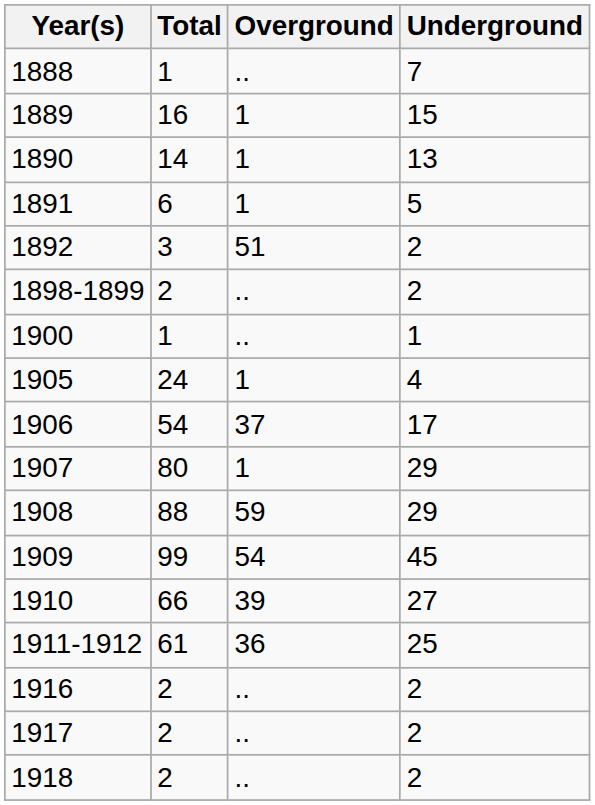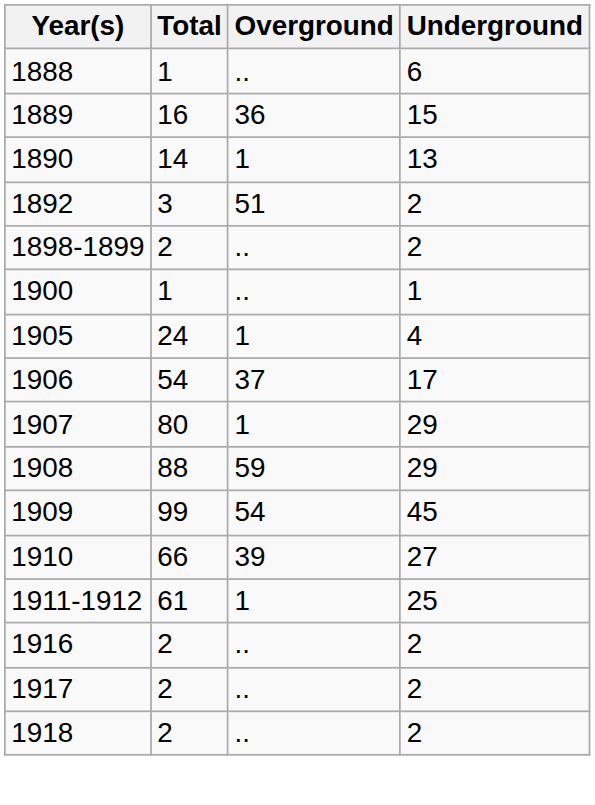 <table class="wikitable sortable mw-collapsible mw-collapsed">
 <tr>
 <th>Year(s)</th>
 <th>Total</th>
 <th>Overground</th>
 <th>Underground</th>
 </tr>
 <tr>
 <td>1888</td>
 <td>1</td>
 <td>..</td>
-<td>7</td>
+<td>6</td>
 </tr>
 <tr>
 <td>1889</td>
 <td>16</td>
-<td>1</td>
+<td>36</td>
 <td>15</td>
 </tr>
 <tr>
 <td>1890</td>
 <td>14</td>
 <td>1</td>
 <td>13</td>
-</tr>
-<tr>
-<td>1891</td>
-<td>6</td>
-<td>1</td>
-<td>5</td>
 </tr>
 <tr>
 <td>1892</td>
 <td>3</td>
 <td>51</td>
 <td>2</td>
 </tr>
 <tr>
 <td>1898-1899</td>
 <td>2</td>
 <td>..</td>
 <td>2</td>
 </tr>
 <tr>
 <td>1900</td>
 <td>1</td>
 <td>..</td>
 <td>1</td>
 </tr>
 <tr>
 <td>1905</td>
 <td>24</td>
 <td>1</td>
 <td>4</td>
 </tr>
 <tr>
 <td>1906</td>
 <td>54</td>
 <td>37</td>
 <td>17</td>
 </tr>
 <tr>
 <td>1907</td>
 <td>80</td>
 <td>1</td>
 <td>29</td>
 </tr>
 <tr>
 <td>1908</td>
 <td>88</td>
 <td>59</td>
 <td>29</td>
 </tr>
 <tr>
 <td>1909</td>
 <td>99</td>
 <td>54</td>
 <td>45</td>
 </tr>
 <tr>
 <td>1910</td>
 <td>66</td>
 <td>39</td>
 <td>27</td>
 </tr>
 <tr>
 <td>1911-1912</td>
 <td>61</td>
-<td>36</td>
+<td>1</td>
 <td>25</td>
 </tr>
 <tr>
 <td>1916</td>
 <td>2</td>
 <td>..</td>
 <td>2</td>
 </tr>
 <tr>
 <td>1917</td>
 <td>2</td>
 <td>..</td>
 <td>2</td>
 </tr>
 <tr>
 <td>1918</td>
 <td>2</td>
 <td>..</td>
 <td>2</td>
 </tr>
 </table>
